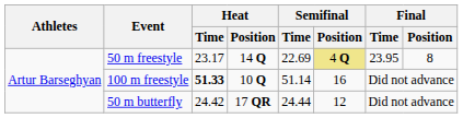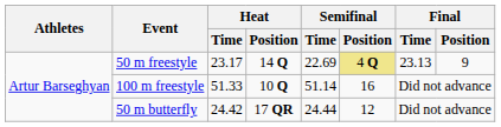 <table class="wikitable" border="1" style="font-size:90%">
 <tr>
 <th rowspan=2>Athletes</th>
 <th rowspan=2>Event</th>
 <th colspan=2>Heat</th>
 <th colspan=2>Semifinal</th>
 <th colspan=2>Final</th>
 </tr>
 <tr>
 <th>Time</th>
 <th>Position</th>
 <th>Time</th>
 <th>Position</th>
 <th>Time</th>
 <th>Position</th>
 </tr>
 <tr>
 <td rowspan=3><a href='#'>Artur Barseghyan</a></td>
 <td><a href='#'>50 m freestyle</a></td>
 <td align=center>23.17</td>
 <td align=center>14 <strong>Q</strong></td>
 <td align=center>22.69</td>
 <td align=center style="background: khaki;">4 <strong>Q</strong></td>
-<td align=center>23.95</td>
-<td align=center>8</td>
+<td align=center>23.13</td>
+<td align=center>9</td>
 </tr>
 <tr>
 <td><a href='#'>100 m freestyle</a></td>
-<td align=center><strong>51.33</strong></td>
+<td align=center>51.33</td>
 <td align=center>10 <strong>Q</strong></td>
 <td align=center>51.14</td>
 <td align=center>16</td>
 <td colspan="2" align=center>Did not advance</td>
 </tr>
 <tr>
 <td><a href='#'>50 m butterfly</a></td>
 <td align=center>24.42</td>
 <td align=center>17 <strong>QR</strong></td>
 <td align=center>24.44</td>
 <td align=center>12</td>
 <td colspan="2" align=center>Did not advance</td>
 </tr>
 </table>
